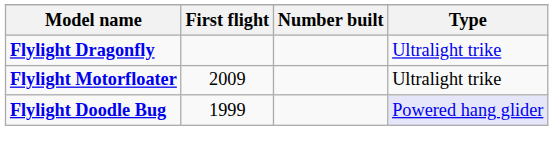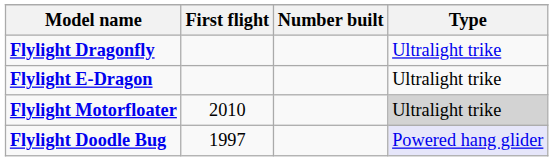 <table class="wikitable"  style="margin:auto; font-size:90%;">
 <tr>
 </tr>
 <tr style="background:#efefef;">
 <th>Model name</th>
 <th>First flight</th>
 <th>Number built</th>
 <th>Type</th>
 </tr>
 <tr>
 <td align=left><strong><a href='#'>Flylight Dragonfly</a></strong></td>
 <td align=center></td>
 <td align=center></td>
 <td align=left><a href='#'>Ultralight trike</a></td>
 </tr>
 <tr>
-<td align=left><strong><a href='#'>Flylight Motorfloater</a></strong></td>
-<td align=center>2009</td>
+<td align=left><strong><a href='#'>Flylight E-Dragon</a></strong></td>
+<td align=center></td>
 <td align=center></td>
 <td align=left>Ultralight trike</td>
 </tr>
 <tr>
+<td align=left><strong><a href='#'>Flylight Motorfloater</a></strong></td>
+<td align=center>2010</td>
+<td align=center></td>
+<td align=left style="background: lightgrey;">Ultralight trike</td>
+</tr>
+<tr>
 <td align=left><strong><a href='#'>Flylight Doodle Bug</a></strong></td>
-<td align=center>1999</td>
+<td align=center>1997</td>
 <td align=center></td>
 <td align=left style="background: lavender;"><a href='#'>Powered hang glider</a></td>
 </tr>
 </table>
